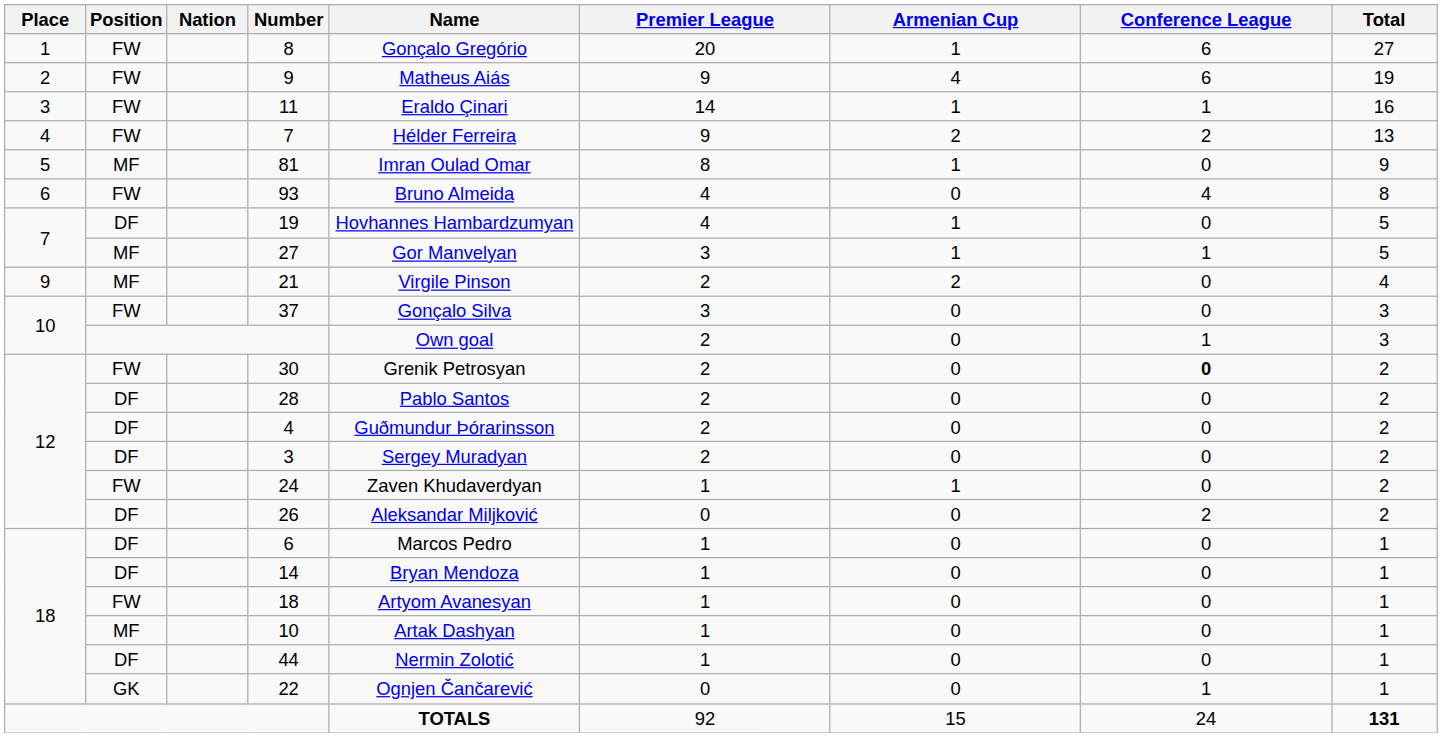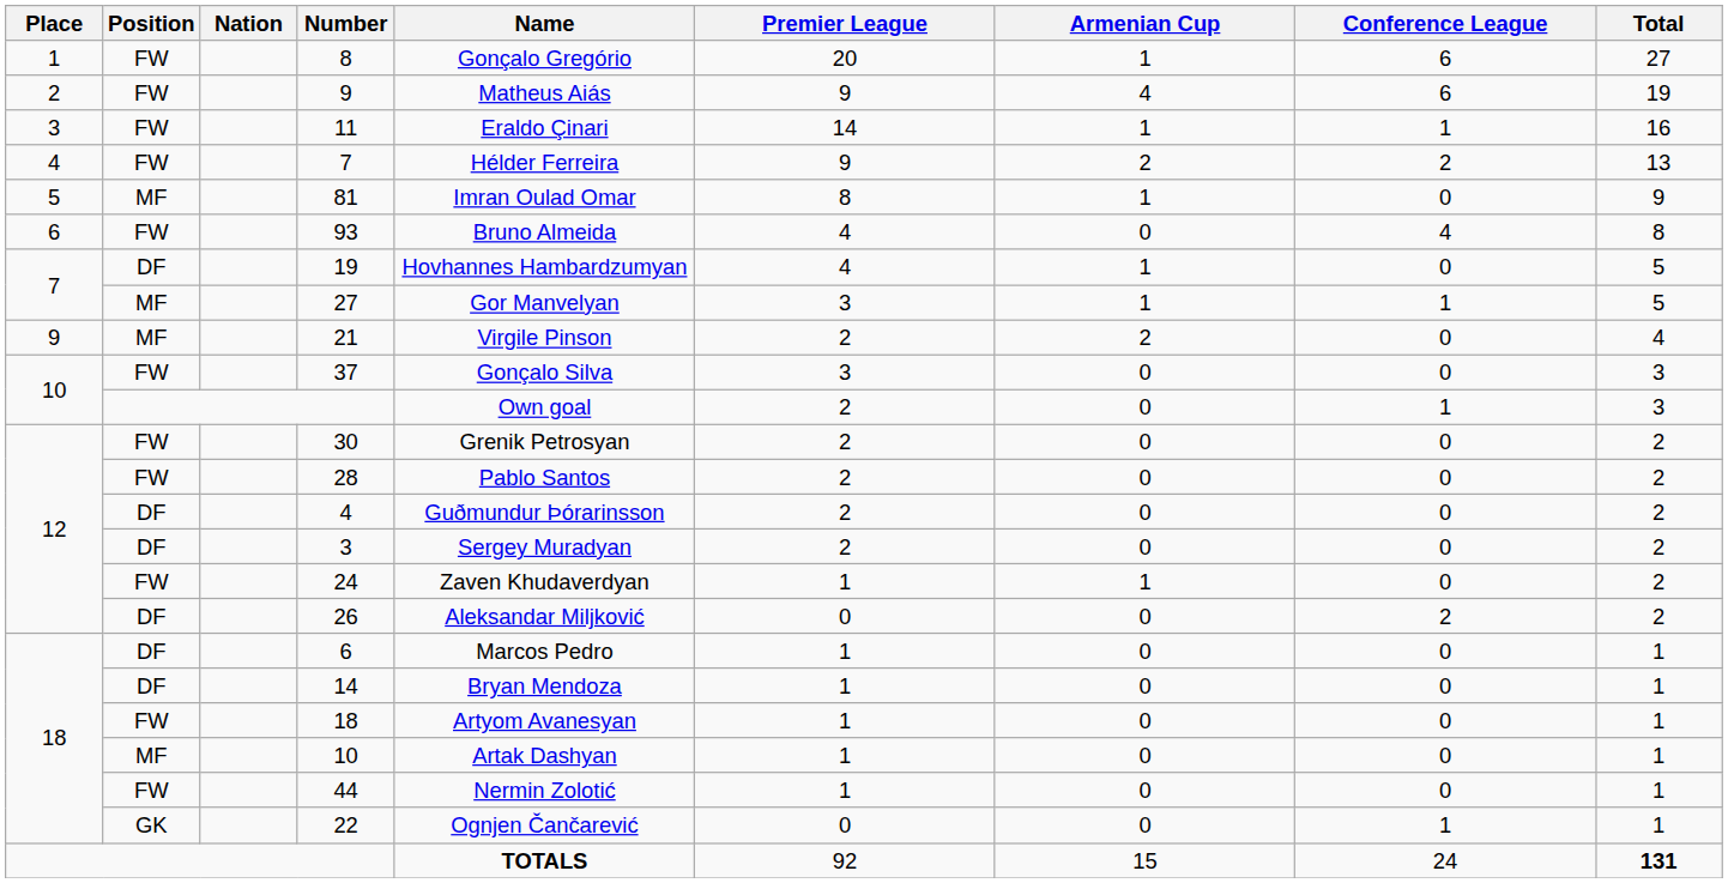 <table class="wikitable" style="font-size: 95%; text-align: center;">
 <tr>
 <th width=60>Place</th>
 <th width=60>Position</th>
 <th width=60>Nation</th>
 <th width=60>Number</th>
 <th width=200>Name</th>
 <th width=200><a href='#'>Premier League</a></th>
 <th width=200><a href='#'>Armenian Cup</a></th>
 <th width=200><a href='#'>Conference League</a></th>
 <th width=80><strong>Total</strong></th>
 </tr>
 <tr>
 <td>1</td>
 <td>FW</td>
 <td></td>
 <td>8</td>
 <td><a href='#'>Gonçalo Gregório</a></td>
 <td>20</td>
 <td>1</td>
 <td>6</td>
 <td>27</td>
 </tr>
 <tr>
 <td>2</td>
 <td>FW</td>
 <td></td>
 <td>9</td>
 <td><a href='#'>Matheus Aiás</a></td>
 <td>9</td>
 <td>4</td>
 <td>6</td>
 <td>19</td>
 </tr>
 <tr>
 <td>3</td>
 <td>FW</td>
 <td></td>
 <td>11</td>
 <td><a href='#'>Eraldo Çinari</a></td>
 <td>14</td>
 <td>1</td>
 <td>1</td>
 <td>16</td>
 </tr>
 <tr>
 <td>4</td>
 <td>FW</td>
 <td></td>
 <td>7</td>
 <td><a href='#'>Hélder Ferreira</a></td>
 <td>9</td>
 <td>2</td>
 <td>2</td>
 <td>13</td>
 </tr>
 <tr>
 <td>5</td>
 <td>MF</td>
 <td></td>
 <td>81</td>
 <td><a href='#'>Imran Oulad Omar</a></td>
 <td>8</td>
 <td>1</td>
 <td>0</td>
 <td>9</td>
 </tr>
 <tr>
 <td>6</td>
 <td>FW</td>
 <td></td>
 <td>93</td>
 <td><a href='#'>Bruno Almeida</a></td>
 <td>4</td>
 <td>0</td>
 <td>4</td>
 <td>8</td>
 </tr>
 <tr>
 <td rowspan="2">7</td>
 <td>DF</td>
 <td></td>
 <td>19</td>
 <td><a href='#'>Hovhannes Hambardzumyan</a></td>
 <td>4</td>
 <td>1</td>
 <td>0</td>
 <td>5</td>
 </tr>
 <tr>
 <td>MF</td>
 <td></td>
 <td>27</td>
 <td><a href='#'>Gor Manvelyan</a></td>
 <td>3</td>
 <td>1</td>
 <td>1</td>
 <td>5</td>
 </tr>
 <tr>
 <td>9</td>
 <td>MF</td>
 <td></td>
 <td>21</td>
 <td><a href='#'>Virgile Pinson</a></td>
 <td>2</td>
 <td>2</td>
 <td>0</td>
 <td>4</td>
 </tr>
 <tr>
 <td rowspan="2">10</td>
 <td>FW</td>
 <td></td>
 <td>37</td>
 <td><a href='#'>Gonçalo Silva</a></td>
 <td>3</td>
 <td>0</td>
 <td>0</td>
 <td>3</td>
 </tr>
 <tr>
 <td colspan="3"></td>
 <td><a href='#'>Own goal</a></td>
 <td>2</td>
 <td>0</td>
 <td>1</td>
 <td>3</td>
 </tr>
 <tr>
 <td rowspan="6">12</td>
 <td>FW</td>
 <td></td>
 <td>30</td>
 <td>Grenik Petrosyan</td>
 <td>2</td>
 <td>0</td>
-<td><strong>0</strong></td>
+<td>0</td>
 <td>2</td>
 </tr>
 <tr>
-<td>DF</td>
+<td>FW</td>
 <td></td>
 <td>28</td>
 <td><a href='#'>Pablo Santos</a></td>
 <td>2</td>
 <td>0</td>
 <td>0</td>
 <td>2</td>
 </tr>
 <tr>
 <td>DF</td>
 <td></td>
 <td>4</td>
 <td><a href='#'>Guðmundur Þórarinsson</a></td>
 <td>2</td>
 <td>0</td>
 <td>0</td>
 <td>2</td>
 </tr>
 <tr>
 <td>DF</td>
 <td></td>
 <td>3</td>
 <td><a href='#'>Sergey Muradyan</a></td>
 <td>2</td>
 <td>0</td>
 <td>0</td>
 <td>2</td>
 </tr>
 <tr>
 <td>FW</td>
 <td></td>
 <td>24</td>
 <td>Zaven Khudaverdyan</td>
 <td>1</td>
 <td>1</td>
 <td>0</td>
 <td>2</td>
 </tr>
 <tr>
 <td>DF</td>
 <td></td>
 <td>26</td>
 <td><a href='#'>Aleksandar Miljković</a></td>
 <td>0</td>
 <td>0</td>
 <td>2</td>
 <td>2</td>
 </tr>
 <tr>
 <td rowspan="6">18</td>
 <td>DF</td>
 <td></td>
 <td>6</td>
 <td>Marcos Pedro</td>
 <td>1</td>
 <td>0</td>
 <td>0</td>
 <td>1</td>
 </tr>
 <tr>
 <td>DF</td>
 <td></td>
 <td>14</td>
 <td><a href='#'>Bryan Mendoza</a></td>
 <td>1</td>
 <td>0</td>
 <td>0</td>
 <td>1</td>
 </tr>
 <tr>
 <td>FW</td>
 <td></td>
 <td>18</td>
 <td><a href='#'>Artyom Avanesyan</a></td>
 <td>1</td>
 <td>0</td>
 <td>0</td>
 <td>1</td>
 </tr>
 <tr>
 <td>MF</td>
 <td></td>
 <td>10</td>
 <td><a href='#'>Artak Dashyan</a></td>
 <td>1</td>
 <td>0</td>
 <td>0</td>
 <td>1</td>
 </tr>
 <tr>
-<td>DF</td>
+<td>FW</td>
 <td></td>
 <td>44</td>
 <td><a href='#'>Nermin Zolotić</a></td>
 <td>1</td>
 <td>0</td>
 <td>0</td>
 <td>1</td>
 </tr>
 <tr>
 <td>GK</td>
 <td></td>
 <td>22</td>
 <td><a href='#'>Ognjen Čančarević</a></td>
 <td>0</td>
 <td>0</td>
 <td>1</td>
 <td>1</td>
 </tr>
 <tr>
 <td colspan="4"></td>
 <td><strong>TOTALS</strong></td>
 <td>92</td>
 <td>15</td>
 <td>24</td>
 <td><strong>131</strong></td>
 </tr>
 </table>
